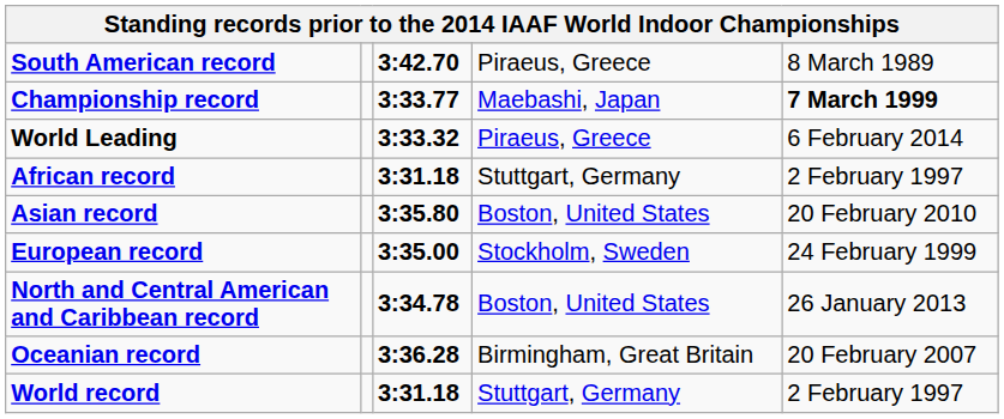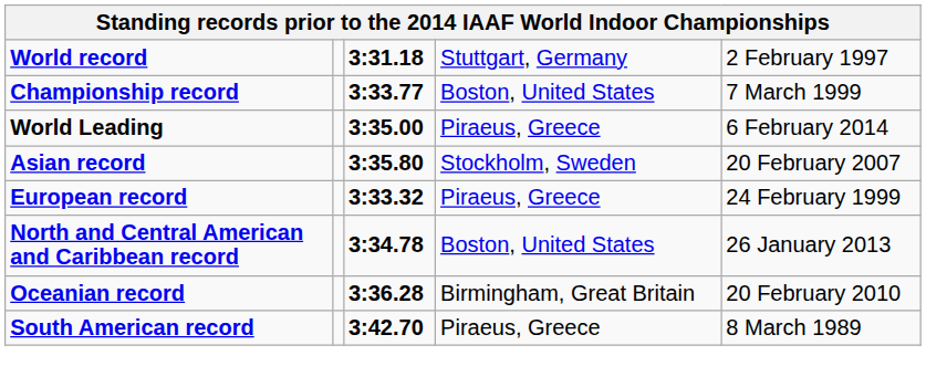 <table class="wikitable" width=75%>
 <tr>
 <th colspan="5">Standing records prior to the 2014 IAAF World Indoor Championships</th>
 </tr>
 <tr>
-<td><strong><a href='#'>South American record</a></strong></td>
+<td><strong><a href='#'>World record</a></strong></td>
 <td></td>
-<td><strong>3:42.70</strong></td>
-<td>Piraeus, Greece</td>
-<td>8 March 1989</td>
+<td><strong>3:31.18</strong></td>
+<td><a href='#'>Stuttgart</a>, <a href='#'>Germany</a></td>
+<td>2 February 1997</td>
 </tr>
 <tr>
 <td><strong><a href='#'>Championship record</a></strong></td>
 <td></td>
 <td><strong>3:33.77 </strong></td>
-<td><a href='#'>Maebashi</a>, <a href='#'>Japan</a></td>
-<td><strong>7 March 1999</strong></td>
+<td><a href='#'>Boston</a>, <a href='#'>United States</a></td>
+<td>7 March 1999</td>
 </tr>
 <tr>
 <td><strong>World Leading</strong></td>
 <td></td>
-<td><strong>3:33.32</strong></td>
+<td><strong>3:35.00</strong></td>
 <td><a href='#'>Piraeus</a>, <a href='#'>Greece</a></td>
 <td>6 February 2014</td>
-</tr>
-<tr>
-<td><strong><a href='#'>African record</a></strong></td>
-<td></td>
-<td><strong>3:31.18</strong></td>
-<td>Stuttgart, Germany</td>
-<td>2 February 1997</td>
 </tr>
 <tr>
 <td><strong><a href='#'>Asian record</a></strong></td>
 <td></td>
 <td><strong>3:35.80</strong></td>
-<td><a href='#'>Boston</a>, <a href='#'>United States</a></td>
-<td>20 February 2010</td>
+<td><a href='#'>Stockholm</a>, <a href='#'>Sweden</a></td>
+<td>20 February 2007</td>
 </tr>
 <tr>
 <td><strong><a href='#'>European record</a></strong></td>
 <td></td>
-<td><strong>3:35.00</strong></td>
-<td><a href='#'>Stockholm</a>, <a href='#'>Sweden</a></td>
+<td><strong>3:33.32</strong></td>
+<td><a href='#'>Piraeus</a>, <a href='#'>Greece</a></td>
 <td>24 February 1999</td>
 </tr>
 <tr>
 <td><strong><a href='#'>North and Central American <br>and Caribbean record</a></strong></td>
 <td></td>
 <td><strong>3:34.78</strong></td>
 <td><a href='#'>Boston</a>, <a href='#'>United States</a></td>
 <td>26 January 2013</td>
 </tr>
 <tr>
 <td><strong><a href='#'>Oceanian record</a></strong></td>
 <td></td>
 <td><strong>3:36.28</strong></td>
 <td>Birmingham, Great Britain</td>
-<td>20 February 2007</td>
+<td>20 February 2010</td>
 </tr>
 <tr>
-<td><strong><a href='#'>World record</a></strong></td>
+<td><strong><a href='#'>South American record</a></strong></td>
 <td></td>
-<td><strong>3:31.18</strong></td>
-<td><a href='#'>Stuttgart</a>, <a href='#'>Germany</a></td>
-<td>2 February 1997</td>
+<td><strong>3:42.70</strong></td>
+<td>Piraeus, Greece</td>
+<td>8 March 1989</td>
 </tr>
 </table>
